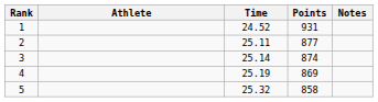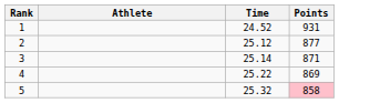 <table class="wikitable" style="text-align:center">
 <tr>
 <th width=40>Rank</th>
 <th width=250>Athlete</th>
 <th width=80>Time</th>
 <th width=55>Points</th>
-<th width=50>Notes</th>
 </tr>
 <tr>
 <td>1</td>
 <td align=left></td>
 <td>24.52</td>
 <td>931</td>
-<td></td>
 </tr>
 <tr>
 <td>2</td>
 <td align=left></td>
-<td>25.11</td>
+<td>25.12</td>
 <td>877</td>
-<td></td>
 </tr>
 <tr>
 <td>3</td>
 <td align=left></td>
 <td>25.14</td>
-<td>874</td>
-<td></td>
+<td>871</td>
 </tr>
 <tr>
 <td>4</td>
 <td align=left></td>
-<td>25.19</td>
+<td>25.22</td>
 <td>869</td>
-<td></td>
 </tr>
 <tr>
 <td>5</td>
 <td align=left></td>
 <td>25.32</td>
-<td>858</td>
-<td></td>
+<td style="background: pink;">858</td>
 </tr>
 </table>
